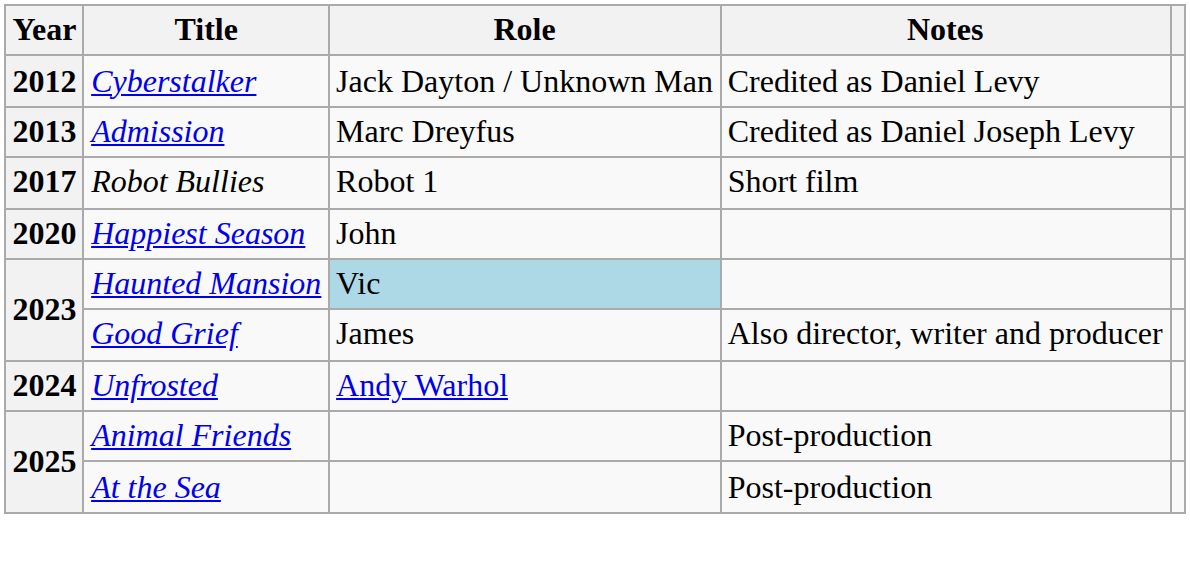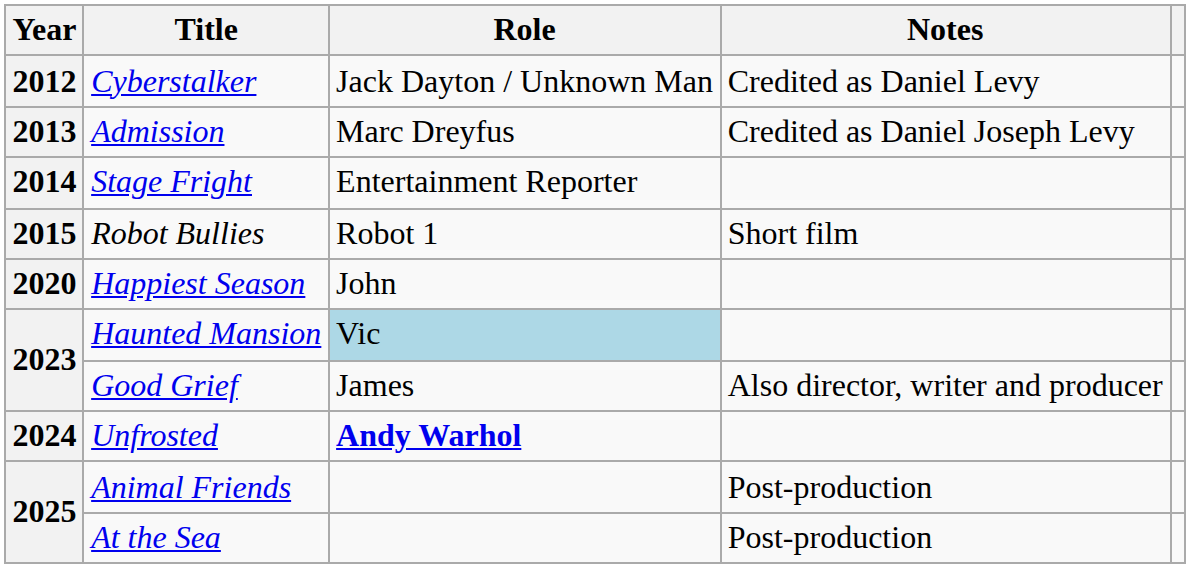 <table class="wikitable plainrowheaders sortable" style="margin-right: 0;">
 <tr>
 <th scope="col">Year</th>
 <th scope="col">Title</th>
 <th scope="col">Role</th>
 <th scope="col" class="unsortable">Notes</th>
 <th scope="col" class="unsortable"></th>
 </tr>
 <tr>
 <th scope="row">2012</th>
 <td><em><a href='#'>Cyberstalker</a></em></td>
 <td>Jack Dayton / Unknown Man</td>
 <td>Credited as Daniel Levy</td>
 <td style="text-align:center;"></td>
 </tr>
 <tr>
 <th scope="row">2013</th>
 <td><em><a href='#'>Admission</a></em></td>
 <td>Marc Dreyfus</td>
 <td>Credited as Daniel Joseph Levy</td>
 <td style="text-align:center;"></td>
 </tr>
 <tr>
-<th scope="row">2017</th>
+<th scope="row">2014</th>
+<td><em><a href='#'>Stage Fright</a></em></td>
+<td>Entertainment Reporter</td>
+<td></td>
+<td style="text-align:center;"></td>
+</tr>
+<tr>
+<th scope="row">2015</th>
 <td><em>Robot Bullies</em></td>
 <td>Robot 1</td>
 <td>Short film</td>
 <td style="text-align:center;"></td>
 </tr>
 <tr>
 <th scope="row">2020</th>
 <td><em><a href='#'>Happiest Season</a></em></td>
 <td>John</td>
 <td></td>
 <td style="text-align:center;"></td>
 </tr>
 <tr>
 <th rowspan=2 scope="row">2023</th>
 <td><em><a href='#'>Haunted Mansion</a></em></td>
 <td style="background: lightblue;">Vic</td>
 <td></td>
 <td></td>
 </tr>
 <tr>
 <td><em><a href='#'>Good Grief</a></em></td>
 <td>James</td>
 <td>Also director, writer and producer</td>
 <td style="text-align:center;"></td>
 </tr>
 <tr>
 <th scope="row">2024</th>
 <td><em><a href='#'>Unfrosted</a></em></td>
-<td><a href='#'>Andy Warhol</a></td>
+<td><strong><a href='#'>Andy Warhol</a></strong></td>
 <td></td>
 <td style="text-align:center;"></td>
 </tr>
 <tr>
 <th rowspan=2 scope="row">2025</th>
 <td><em><a href='#'>Animal Friends</a></em></td>
 <td></td>
 <td>Post-production</td>
 <td style="text-align:center;"></td>
 </tr>
 <tr>
 <td><em><a href='#'>At the Sea</a></em></td>
 <td></td>
 <td>Post-production</td>
 <td style="text-align:center;"></td>
 </tr>
 </table>
